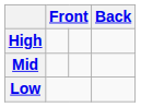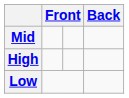 <table class="wikitable" style="text-align:center">
 <tr>
 <th></th>
 <th colspan="2"><a href='#'>Front</a></th>
 <th><a href='#'>Back</a></th>
 </tr>
 <tr>
-<th><a href='#'>High</a></th>
+<th><a href='#'>Mid</a></th>
 <td></td>
 <td></td>
 <td></td>
 </tr>
 <tr>
-<th><a href='#'>Mid</a></th>
+<th><a href='#'>High</a></th>
 <td></td>
 <td></td>
 <td></td>
 </tr>
 <tr>
 <th><a href='#'>Low</a></th>
 <td colspan="2"></td>
 <td></td>
 </tr>
 </table>
